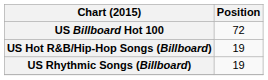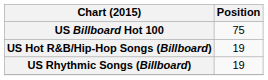 <table class="wikitable sortable plainrowheaders">
 <tr>
 <th>Chart (2015)</th>
 <th>Position</th>
 </tr>
 <tr>
 <th scope="row">US <em>Billboard</em> Hot 100</th>
-<td style="text-align:center;">72</td>
+<td style="text-align:center;">75</td>
 </tr>
 <tr>
 <th scope="row">US Hot R&B/Hip-Hop Songs (<em>Billboard</em>)</th>
 <td style="text-align:center;">19</td>
 </tr>
 <tr>
 <th scope="row">US Rhythmic Songs (<em>Billboard</em>)</th>
 <td style="text-align:center;">19</td>
 </tr>
 <tr>
 </tr>
 </table>
